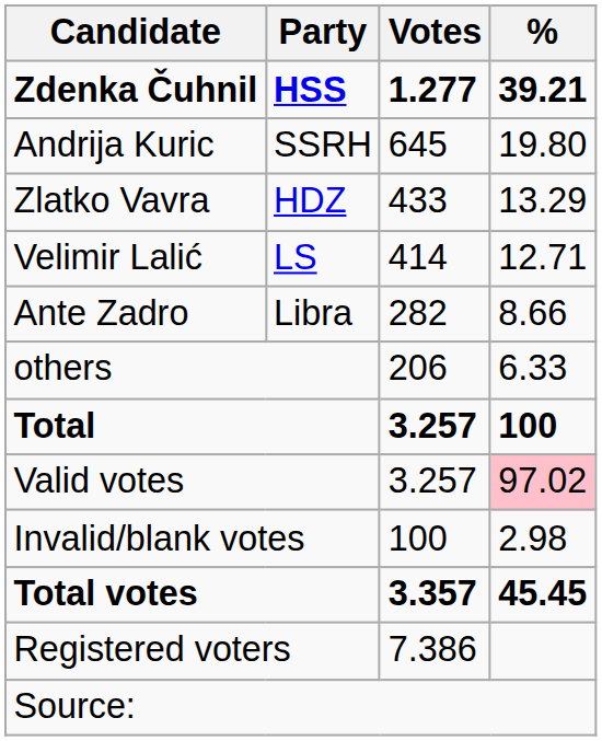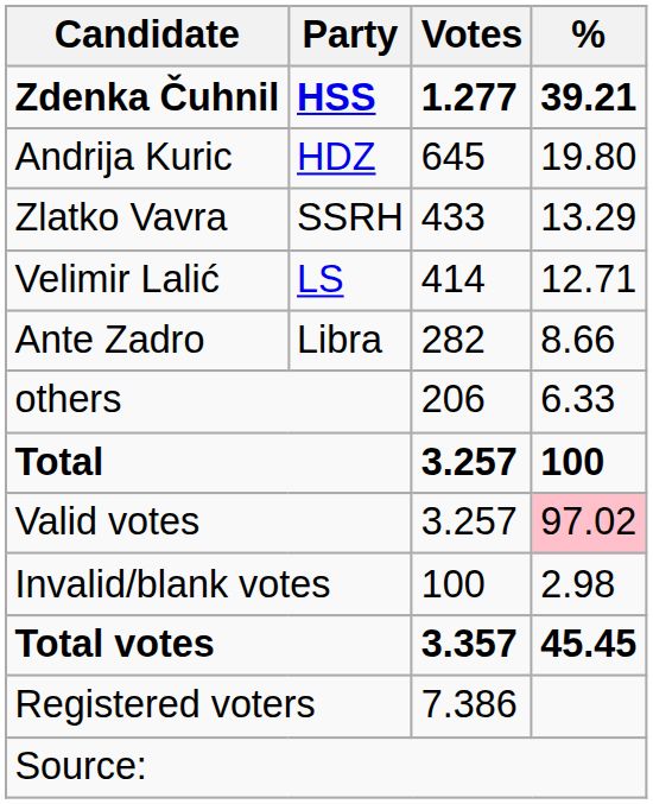 <table class="wikitable" style="text-align: left;">
 <tr>
 <th>Candidate</th>
 <th>Party</th>
 <th>Votes</th>
 <th>%</th>
 </tr>
 <tr>
 <td><strong>Zdenka Čuhnil</strong></td>
 <td><a href='#'><strong>HSS</strong></a></td>
 <td><strong>1.277</strong></td>
 <td><strong>39.21</strong></td>
 </tr>
 <tr>
 <td>Andrija Kuric</td>
-<td>SSRH</td>
+<td><a href='#'>HDZ</a></td>
 <td>645</td>
 <td>19.80</td>
 </tr>
 <tr>
 <td>Zlatko Vavra</td>
-<td><a href='#'>HDZ</a></td>
+<td>SSRH</td>
 <td>433</td>
 <td>13.29</td>
 </tr>
 <tr>
 <td>Velimir Lalić</td>
 <td><a href='#'>LS</a></td>
 <td>414</td>
 <td>12.71</td>
 </tr>
 <tr>
 <td>Ante Zadro</td>
 <td>Libra</td>
 <td>282</td>
 <td>8.66</td>
 </tr>
 <tr>
 <td colspan="2">others</td>
 <td>206</td>
 <td>6.33</td>
 </tr>
 <tr>
 <td colspan="2"><strong>Total</strong></td>
 <td><strong>3.257</strong></td>
 <td><strong>100</strong></td>
 </tr>
 <tr>
 <td colspan="2">Valid votes</td>
 <td>3.257</td>
 <td style="background: pink;">97.02</td>
 </tr>
 <tr>
 <td colspan="2">Invalid/blank votes</td>
 <td>100</td>
 <td>2.98</td>
 </tr>
 <tr>
 <td colspan="2"><strong>Total votes</strong></td>
 <td><strong>3.357</strong></td>
 <td><strong>45.45</strong></td>
 </tr>
 <tr>
 <td colspan="2">Registered voters</td>
 <td>7.386</td>
 <td></td>
 </tr>
 <tr>
 <td colspan="4">Source: </td>
 </tr>
 </table>
